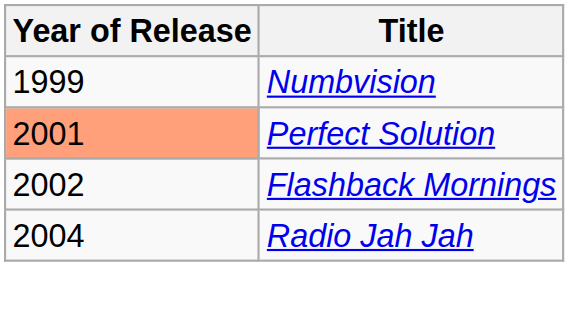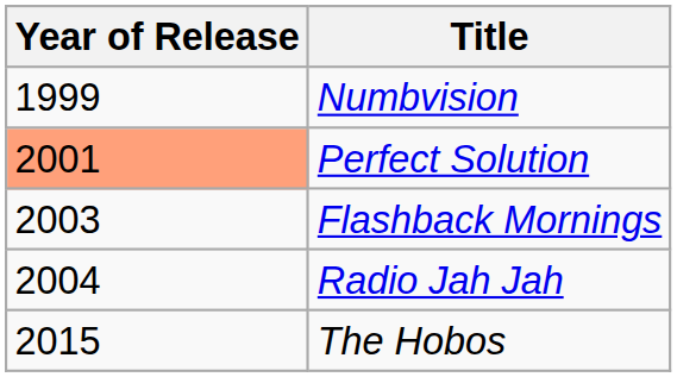 <table class="wikitable" style="font-size:95%;">
 <tr>
 <th>Year of Release</th>
 <th>Title</th>
 </tr>
 <tr>
 <td>1999</td>
 <td><em><a href='#'>Numbvision</a></em></td>
 </tr>
 <tr>
 <td style="background: lightsalmon;">2001</td>
 <td><em><a href='#'>Perfect Solution</a></em></td>
 </tr>
 <tr>
-<td>2002</td>
+<td>2003</td>
 <td><em><a href='#'>Flashback Mornings</a></em></td>
 </tr>
 <tr>
 <td>2004</td>
 <td><em><a href='#'>Radio Jah Jah</a></em></td>
 </tr>
+<tr>
+<td>2015</td>
+<td><em>The Hobos</em></td>
+</tr>
 </table>
